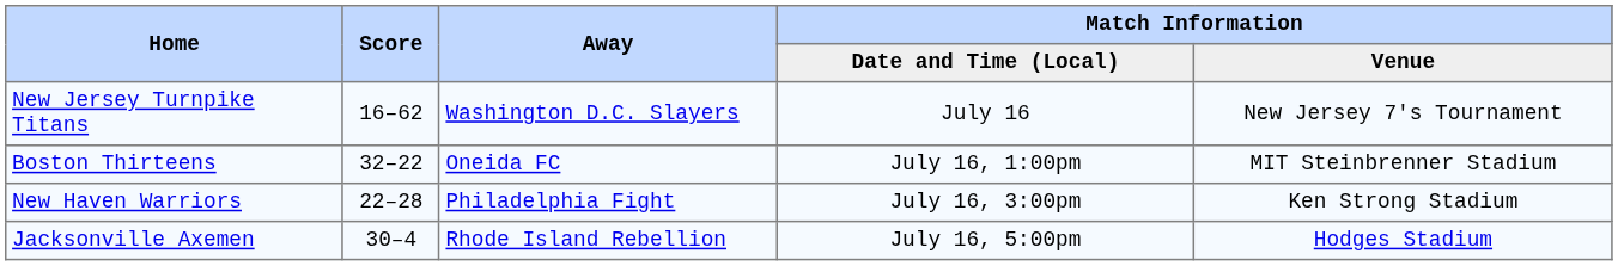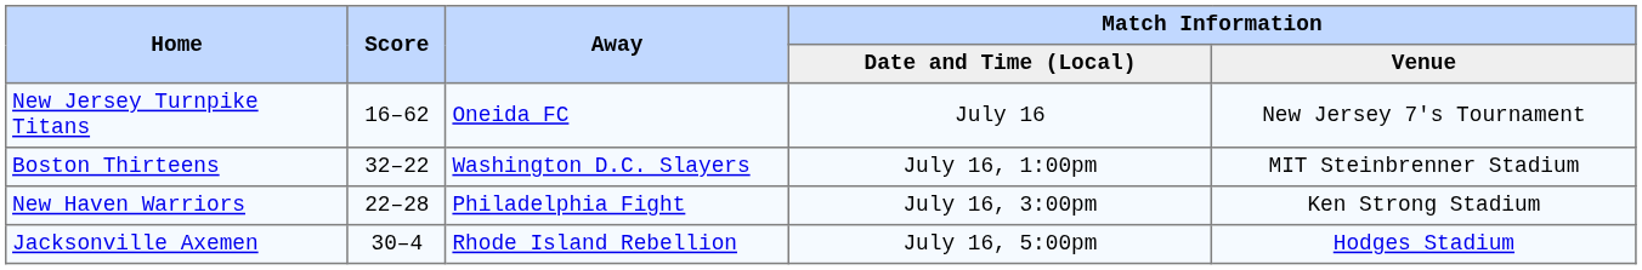 <table border="1" cellpadding="3" cellspacing="0" style="border-collapse:collapse; font-size:90%; width:100%">
 <tr style="background:#c1d8ff;">
 <th rowspan="2" style="width:21%;">Home</th>
 <th rowspan="2" style="width:6%;">Score</th>
 <th rowspan="2" style="width:21%;">Away</th>
 <th colspan=6>Match Information</th>
 </tr>
 <tr style="background:#efefef;">
 <th width=26%>Date and Time (Local)</th>
 <th width=26%>Venue</th>
 </tr>
 <tr style="text-align:center; background:#f5faff;">
 <td align=left> <a href='#'>New Jersey Turnpike Titans</a></td>
 <td>16–62</td>
-<td align=left> <a href='#'>Washington D.C. Slayers</a></td>
+<td align=left> <a href='#'>Oneida FC</a></td>
 <td>July 16</td>
 <td>New Jersey 7's Tournament</td>
 </tr>
 <tr style="text-align:center; background:#f5faff;">
 <td align=left> <a href='#'>Boston Thirteens</a></td>
 <td>32–22</td>
-<td align=left> <a href='#'>Oneida FC</a></td>
+<td align=left> <a href='#'>Washington D.C. Slayers</a></td>
 <td>July 16, 1:00pm</td>
 <td>MIT Steinbrenner Stadium</td>
 </tr>
 <tr style="text-align:center; background:#f5faff;">
 <td align=left> <a href='#'>New Haven Warriors</a></td>
 <td>22–28</td>
 <td align=left> <a href='#'>Philadelphia Fight</a></td>
 <td>July 16, 3:00pm</td>
 <td>Ken Strong Stadium</td>
 </tr>
 <tr style="text-align:center; background:#f5faff;">
 <td align=left> <a href='#'>Jacksonville Axemen</a></td>
 <td>30–4</td>
 <td align=left> <a href='#'>Rhode Island Rebellion</a></td>
 <td>July 16, 5:00pm</td>
 <td><a href='#'>Hodges Stadium</a></td>
 </tr>
 </table>
